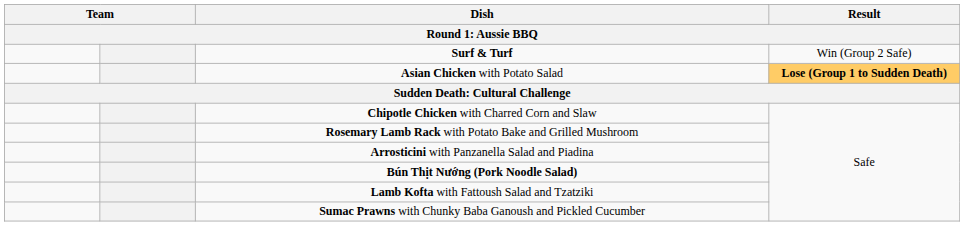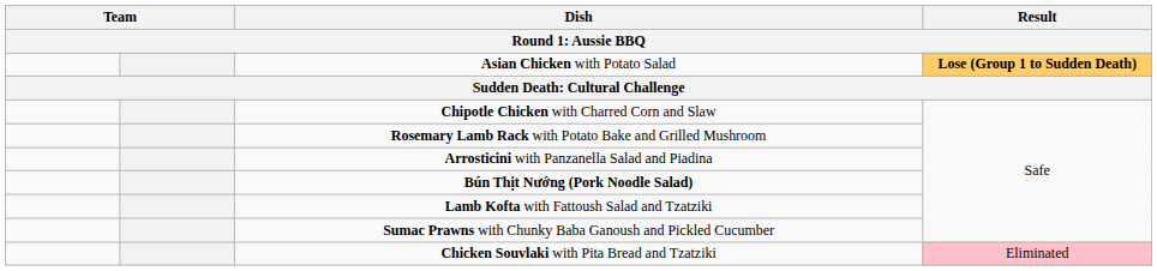 <table class="wikitable plainrowheaders" style="text-align:center; font-size:90%; width:80em; margin-left: auto; margin-right: auto; border: none;">
 <tr>
 <th style="width:20%;" colspan="2">Team</th>
 <th style="width:60%;">Dish</th>
 <th style="width:20%;">Result</th>
 </tr>
 <tr>
 <th colspan="4" >Round 1: Aussie BBQ</th>
-</tr>
-<tr>
-<td></td>
-<th></th>
-<td><strong>Surf & Turf</strong></td>
-<td>Win (Group 2 Safe)</td>
 </tr>
 <tr>
 <td></td>
 <th></th>
 <td><strong>Asian Chicken</strong> with Potato Salad</td>
 <td style="background:#FFCC66"><strong>Lose (Group 1 to Sudden Death)</strong></td>
 </tr>
 <tr>
 <th colspan="4" >Sudden Death: Cultural Challenge</th>
 </tr>
 <tr>
 <td></td>
 <th></th>
 <td><strong>Chipotle Chicken</strong> with Charred Corn and Slaw</td>
 <td rowspan="6">Safe</td>
 </tr>
 <tr>
 <td></td>
 <th></th>
 <td><strong>Rosemary Lamb Rack</strong> with Potato Bake and Grilled Mushroom</td>
 </tr>
 <tr>
 <td></td>
 <th></th>
 <td><strong>Arrosticini</strong> with Panzanella Salad and Piadina</td>
 </tr>
 <tr>
 <td></td>
 <th></th>
 <td><strong>Bún Thịt Nướng (Pork Noodle Salad)</strong></td>
 </tr>
 <tr>
 <td></td>
 <th></th>
 <td><strong>Lamb Kofta</strong> with Fattoush Salad and Tzatziki</td>
 </tr>
 <tr>
 <td></td>
 <th></th>
 <td><strong>Sumac Prawns</strong> with Chunky Baba Ganoush and Pickled Cucumber</td>
 </tr>
+<tr>
+<td></td>
+<th></th>
+<td><strong>Chicken Souvlaki</strong> with Pita Bread and Tzatziki</td>
+<td style="background:pink">Eliminated</td>
+</tr>
 </table>
